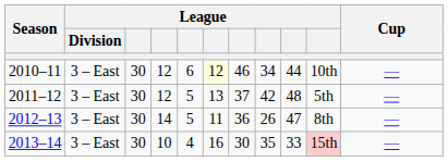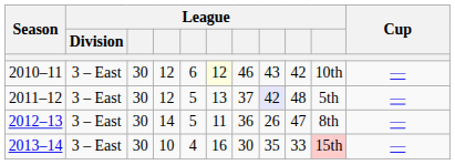 <table class="wikitable sortable" style="text-align:center">
 <tr>
 <th rowspan="2">Season</th>
 <th colspan="9">League</th>
 <th rowspan="2" width="100">Cup</th>
 </tr>
 <tr>
 <th>Division</th>
 <th width="20"></th>
 <th width="20"></th>
 <th width="20"></th>
 <th width="20"></th>
 <th width="20"></th>
 <th width="20"></th>
 <th width="20"></th>
 <th width="20"></th>
 </tr>
 <tr>
 <th colspan="11"></th>
 </tr>
 <tr>
 <td>2010–11</td>
 <td>3 – East</td>
 <td>30</td>
 <td>12</td>
 <td>6</td>
 <td style="background: lightyellow;">12</td>
 <td>46</td>
-<td>34</td>
-<td>44</td>
+<td>43</td>
+<td>42</td>
 <td>10th</td>
 <td><a href='#'>—</a></td>
 </tr>
 <tr>
 <td>2011–12</td>
 <td>3 – East</td>
 <td>30</td>
 <td>12</td>
 <td>5</td>
 <td>13</td>
 <td>37</td>
-<td>42</td>
+<td style="background: lavender;">42</td>
 <td>48</td>
 <td>5th</td>
 <td><a href='#'>—</a></td>
 </tr>
 <tr>
 <td><a href='#'>2012–13</a></td>
 <td>3 – East</td>
 <td>30</td>
 <td>14</td>
 <td>5</td>
 <td>11</td>
 <td>36</td>
 <td>26</td>
 <td>47</td>
 <td>8th</td>
 <td><a href='#'>—</a></td>
 </tr>
 <tr>
 <td><a href='#'>2013–14</a></td>
 <td>3 – East</td>
 <td>30</td>
 <td>10</td>
 <td>4</td>
 <td>16</td>
 <td>30</td>
 <td>35</td>
 <td>33</td>
 <td style="background-color:#FCC">15th</td>
 <td><a href='#'>—</a></td>
 </tr>
 </table>
